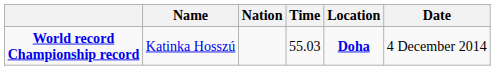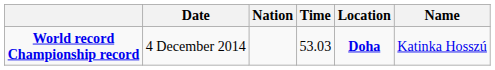 <table class=wikitable style=text-align:center>
 <tr>
 <th></th>
-<th>Name</th>
+<th>Date</th>
 <th>Nation</th>
 <th>Time</th>
 <th>Location</th>
-<th>Date</th>
+<th>Name</th>
 </tr>
 <tr>
 <td><strong><a href='#'>World record</a><br><a href='#'>Championship record</a></strong></td>
+<td>4 December 2014</td>
+<td align=left></td>
+<td align=left>53.03</td>
+<td><strong><a href='#'>Doha</a></strong></td>
 <td align=left><a href='#'>Katinka Hosszú</a></td>
-<td align=left></td>
-<td align=left>55.03</td>
-<td><strong><a href='#'>Doha</a></strong></td>
-<td>4 December 2014</td>
 </tr>
 </table>
